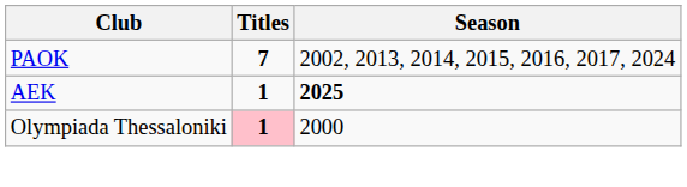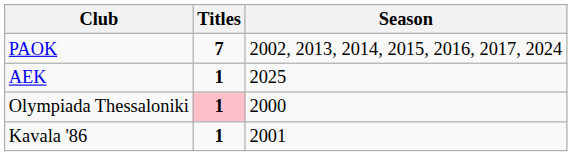 <table class="wikitable">
 <tr>
 <th>Club</th>
 <th>Titles</th>
 <th>Season</th>
 </tr>
 <tr>
 <td><a href='#'>PAOK</a></td>
 <td style="text-align:center"><strong>7</strong></td>
 <td>2002, 2013, 2014, 2015, 2016, 2017, 2024</td>
 </tr>
 <tr>
 <td><a href='#'>AEK</a></td>
 <td style="text-align:center"><strong>1</strong></td>
-<td><strong>2025</strong></td>
+<td>2025</td>
 </tr>
 <tr>
 <td>Olympiada Thessaloniki</td>
 <td style="background: pink; text-align:center"><strong>1</strong></td>
 <td>2000</td>
 </tr>
+<tr>
+<td>Kavala '86</td>
+<td style="text-align:center"><strong>1</strong></td>
+<td>2001</td>
+</tr>
 </table>
